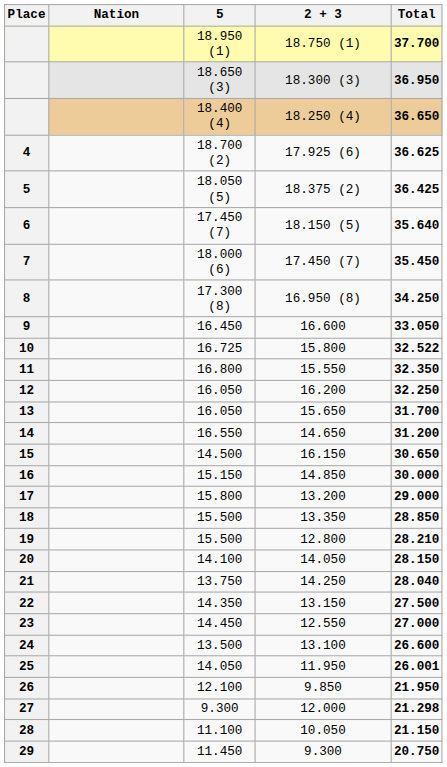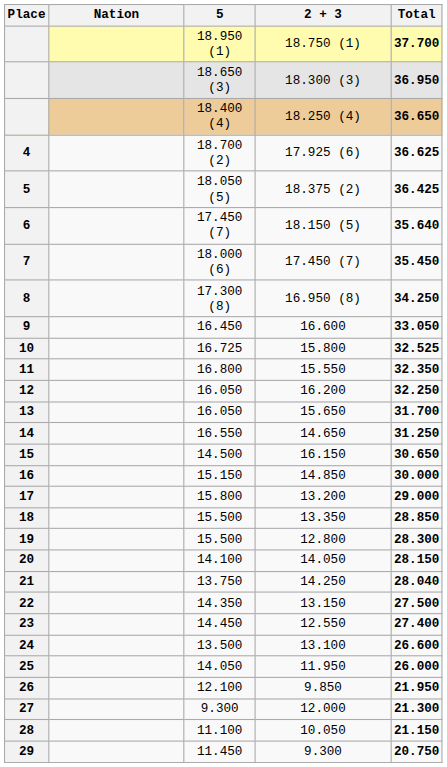 <table class="wikitable sortable" style="text-align:center; font-size:90%">
 <tr>
 <th scope="col" style="width:20px;">Place</th>
 <th ! scope="col" style="width:120px;">Nation</th>
 <th ! scope="col" style="width:60px;">5 </th>
 <th ! scope="col" style="width:120px;">2  + 3 </th>
 <th scope=col>Total</th>
 </tr>
 <tr bgcolor=fffcaf>
 <th scope=row></th>
 <td align=left></td>
 <td>18.950 (1)</td>
 <td>18.750 (1)</td>
 <td><strong>37.700</strong></td>
 </tr>
 <tr bgcolor=e5e5e5>
 <th scope=row></th>
 <td align=left></td>
 <td>18.650 (3)</td>
 <td>18.300 (3)</td>
 <td><strong>36.950</strong></td>
 </tr>
 <tr bgcolor=eecc99>
 <th scope=row></th>
 <td align=left></td>
 <td>18.400 (4)</td>
 <td>18.250 (4)</td>
 <td><strong>36.650</strong></td>
 </tr>
 <tr>
 <th scope=row>4</th>
 <td align=left></td>
 <td>18.700 (2)</td>
 <td>17.925 (6)</td>
 <td><strong>36.625</strong></td>
 </tr>
 <tr>
 <th scope=row>5</th>
 <td align=left></td>
 <td>18.050 (5)</td>
 <td>18.375 (2)</td>
 <td><strong>36.425</strong></td>
 </tr>
 <tr>
 <th scope=row>6</th>
 <td align=left></td>
 <td>17.450 (7)</td>
 <td>18.150 (5)</td>
 <td><strong>35.640</strong></td>
 </tr>
 <tr>
 <th scope=row>7</th>
 <td align=left></td>
 <td>18.000 (6)</td>
 <td>17.450 (7)</td>
 <td><strong>35.450</strong></td>
 </tr>
 <tr>
 <th scope=row>8</th>
 <td align=left></td>
 <td>17.300 (8)</td>
 <td>16.950 (8)</td>
 <td><strong>34.250</strong></td>
 </tr>
 <tr>
 <th scope=row>9</th>
 <td align=left></td>
 <td>16.450</td>
 <td>16.600</td>
 <td><strong>33.050</strong></td>
 </tr>
 <tr>
 <th scope=row>10</th>
 <td align=left></td>
 <td>16.725</td>
 <td>15.800</td>
-<td><strong>32.522</strong></td>
+<td><strong>32.525</strong></td>
 </tr>
 <tr>
 <th scope=row>11</th>
 <td align=left></td>
 <td>16.800</td>
 <td>15.550</td>
 <td><strong>32.350</strong></td>
 </tr>
 <tr>
 <th scope=row>12</th>
 <td align=left></td>
 <td>16.050</td>
 <td>16.200</td>
 <td><strong>32.250</strong></td>
 </tr>
 <tr>
 <th scope=row>13</th>
 <td align=left></td>
 <td>16.050</td>
 <td>15.650</td>
 <td><strong>31.700</strong></td>
 </tr>
 <tr>
 <th scope=row>14</th>
 <td align=left></td>
 <td>16.550</td>
 <td>14.650</td>
-<td><strong>31.200</strong></td>
+<td><strong>31.250</strong></td>
 </tr>
 <tr>
 <th scope=row>15</th>
 <td align=left></td>
 <td>14.500</td>
 <td>16.150</td>
 <td><strong>30.650</strong></td>
 </tr>
 <tr>
 <th scope=row>16</th>
 <td align=left></td>
 <td>15.150</td>
 <td>14.850</td>
 <td><strong>30.000</strong></td>
 </tr>
 <tr>
 <th scope=row>17</th>
 <td align=left></td>
 <td>15.800</td>
 <td>13.200</td>
 <td><strong>29.000</strong></td>
 </tr>
 <tr>
 <th scope=row>18</th>
 <td align=left></td>
 <td>15.500</td>
 <td>13.350</td>
 <td><strong>28.850</strong></td>
 </tr>
 <tr>
 <th scope=row>19</th>
 <td align=left></td>
 <td>15.500</td>
 <td>12.800</td>
-<td><strong>28.210</strong></td>
+<td><strong>28.300</strong></td>
 </tr>
 <tr>
 <th scope=row>20</th>
 <td align=left></td>
 <td>14.100</td>
 <td>14.050</td>
 <td><strong>28.150</strong></td>
 </tr>
 <tr>
 <th scope=row>21</th>
 <td align=left></td>
 <td>13.750</td>
 <td>14.250</td>
 <td><strong>28.040</strong></td>
 </tr>
 <tr>
 <th scope=row>22</th>
 <td align=left></td>
 <td>14.350</td>
 <td>13.150</td>
 <td><strong>27.500</strong></td>
 </tr>
 <tr>
 <th scope=row>23</th>
 <td align=left></td>
 <td>14.450</td>
 <td>12.550</td>
-<td><strong>27.000</strong></td>
+<td><strong>27.400</strong></td>
 </tr>
 <tr>
 <th scope=row>24</th>
 <td align=left></td>
 <td>13.500</td>
 <td>13.100</td>
 <td><strong>26.600</strong></td>
 </tr>
 <tr>
 <th scope=row>25</th>
 <td align=left></td>
 <td>14.050</td>
 <td>11.950</td>
-<td><strong>26.001</strong></td>
+<td><strong>26.000</strong></td>
 </tr>
 <tr>
 <th scope=row>26</th>
 <td align=left></td>
 <td>12.100</td>
 <td>9.850</td>
 <td><strong>21.950</strong></td>
 </tr>
 <tr>
 <th scope=row>27</th>
 <td align=left></td>
 <td>9.300</td>
 <td>12.000</td>
-<td><strong>21.298</strong></td>
+<td><strong>21.300</strong></td>
 </tr>
 <tr>
 <th scope=row>28</th>
 <td align=left></td>
 <td>11.100</td>
 <td>10.050</td>
 <td><strong>21.150</strong></td>
 </tr>
 <tr>
 <th scope=row>29</th>
 <td align=left></td>
 <td>11.450</td>
 <td>9.300</td>
 <td><strong>20.750</strong></td>
 </tr>
 <tr>
 </tr>
 </table>
